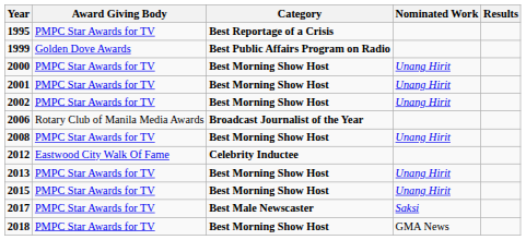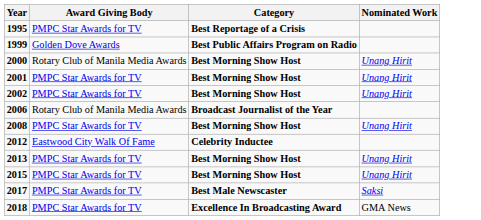 <table class="wikitable">
 <tr>
 <th>Year</th>
 <th>Award Giving Body</th>
 <th>Category</th>
 <th>Nominated Work</th>
-<th>Results</th>
 </tr>
 <tr>
 <td><strong>1995</strong></td>
 <td><a href='#'>PMPC Star Awards for TV</a></td>
 <td><strong>Best Reportage of a Crisis</strong></td>
-<td></td>
 <td></td>
 </tr>
 <tr>
 <td><strong>1999</strong></td>
 <td><a href='#'>Golden Dove Awards</a></td>
 <td><strong>Best Public Affairs Program on Radio</strong></td>
 <td></td>
-<td></td>
 </tr>
 <tr>
 <td><strong>2000</strong></td>
-<td><a href='#'>PMPC Star Awards for TV</a></td>
+<td>Rotary Club of Manila Media Awards</td>
 <td><strong>Best Morning Show Host</strong></td>
 <td><em><a href='#'>Unang Hirit</a></em></td>
-<td></td>
 </tr>
 <tr>
 <td><strong>2001</strong></td>
 <td><a href='#'>PMPC Star Awards for TV</a></td>
 <td><strong>Best Morning Show Host</strong></td>
 <td><em><a href='#'>Unang Hirit</a></em></td>
-<td></td>
 </tr>
 <tr>
 <td><strong>2002</strong></td>
 <td><a href='#'>PMPC Star Awards for TV</a></td>
 <td><strong>Best Morning Show Host</strong></td>
 <td><em><a href='#'>Unang Hirit</a></em></td>
-<td></td>
 </tr>
 <tr>
 <td><strong>2006</strong></td>
 <td>Rotary Club of Manila Media Awards</td>
 <td><strong>Broadcast Journalist of the Year</strong></td>
-<td></td>
 <td></td>
 </tr>
 <tr>
 <td><strong>2008</strong></td>
 <td><a href='#'>PMPC Star Awards for TV</a></td>
 <td><strong>Best Morning Show Host</strong></td>
 <td><em><a href='#'>Unang Hirit</a></em></td>
-<td></td>
 </tr>
 <tr>
 <td><strong>2012</strong></td>
 <td><a href='#'>Eastwood City Walk Of Fame</a></td>
 <td><strong>Celebrity Inductee</strong></td>
-<td></td>
 <td></td>
 </tr>
 <tr>
 <td><strong>2013</strong></td>
 <td><a href='#'>PMPC Star Awards for TV</a></td>
 <td><strong>Best Morning Show Host</strong></td>
 <td><em><a href='#'>Unang Hirit</a></em></td>
-<td></td>
 </tr>
 <tr>
 <td><strong>2015</strong></td>
 <td><a href='#'>PMPC Star Awards for TV</a></td>
 <td><strong>Best Morning Show Host</strong></td>
 <td><em><a href='#'>Unang Hirit</a></em></td>
-<td></td>
 </tr>
 <tr>
 <td><strong>2017</strong></td>
 <td><a href='#'>PMPC Star Awards for TV</a></td>
 <td><strong>Best Male Newscaster</strong></td>
 <td><em><a href='#'>Saksi</a></em></td>
-<td></td>
 </tr>
 <tr>
 <td><strong>2018</strong></td>
 <td><a href='#'>PMPC Star Awards for TV</a></td>
-<td><strong>Best Morning Show Host</strong></td>
+<td><strong>Excellence In Broadcasting Award</strong></td>
 <td>GMA News</td>
-<td></td>
 </tr>
 </table>
